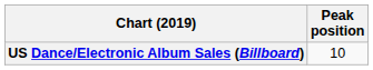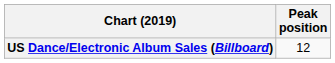 <table class="wikitable sortable plainrowheaders" style="text-align:center">
 <tr>
 <th>Chart (2019)</th>
 <th>Peak<br> position</th>
 </tr>
 <tr>
 <th scope="row">US <a href='#'>Dance/Electronic Album Sales</a> (<em><a href='#'>Billboard</a></em>)</th>
-<td>10</td>
+<td>12</td>
 </tr>
 </table>
